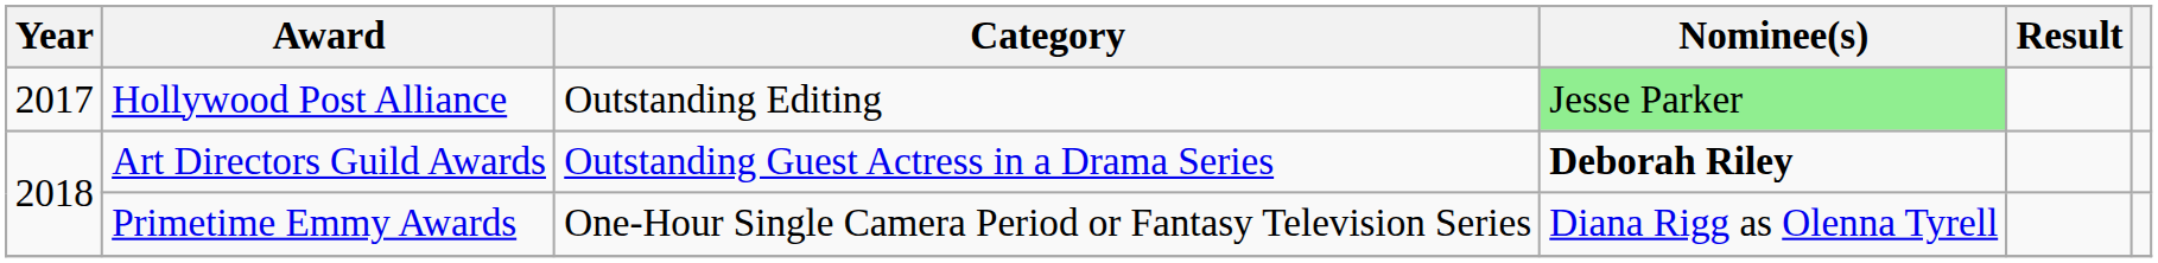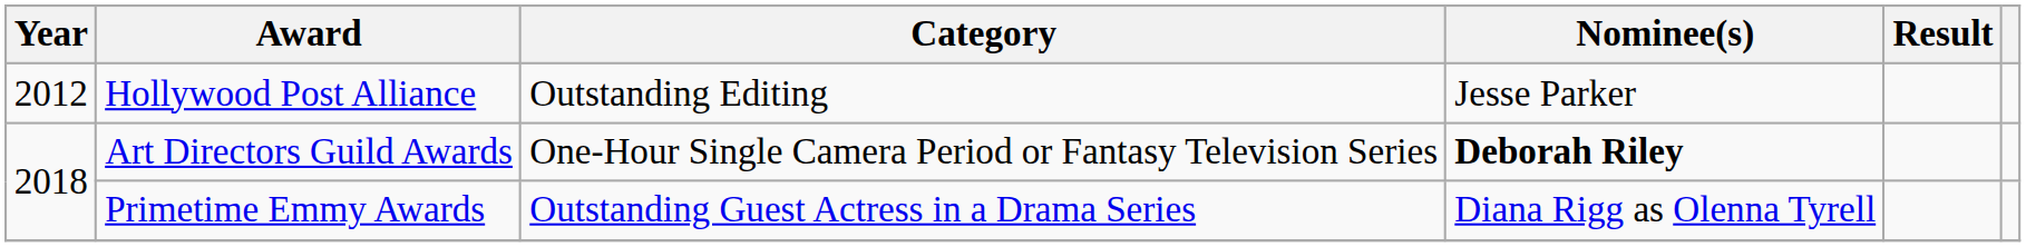 <table class="wikitable sortable plainrowheaders">
 <tr>
 <th>Year</th>
 <th>Award</th>
 <th>Category</th>
 <th>Nominee(s)</th>
 <th>Result</th>
 <th class="unsortable"></th>
 </tr>
 <tr>
-<td rowspan=1>2017</td>
+<td rowspan=1>2012</td>
 <td scope="row"><a href='#'>Hollywood Post Alliance</a></td>
 <td scope="row">Outstanding Editing</td>
-<td scope="row" style="background: lightgreen;">Jesse Parker</td>
+<td scope="row">Jesse Parker</td>
 <td></td>
 <td></td>
 </tr>
 <tr>
 <td rowspan="2">2018</td>
 <td scope="row"><a href='#'>Art Directors Guild Awards</a></td>
-<td scope="row"><a href='#'>Outstanding Guest Actress in a Drama Series</a></td>
+<td scope="row">One-Hour Single Camera Period or Fantasy Television Series</td>
 <td scope="row"><strong>Deborah Riley</strong></td>
 <td></td>
 <td></td>
 </tr>
 <tr>
 <td scope="row"><a href='#'>Primetime Emmy Awards</a></td>
-<td scope="row">One-Hour Single Camera Period or Fantasy Television Series</td>
+<td scope="row"><a href='#'>Outstanding Guest Actress in a Drama Series</a></td>
 <td scope="row"><a href='#'>Diana Rigg</a> as <a href='#'>Olenna Tyrell</a></td>
 <td></td>
 <td></td>
 </tr>
 <tr>
 </tr>
 </table>
